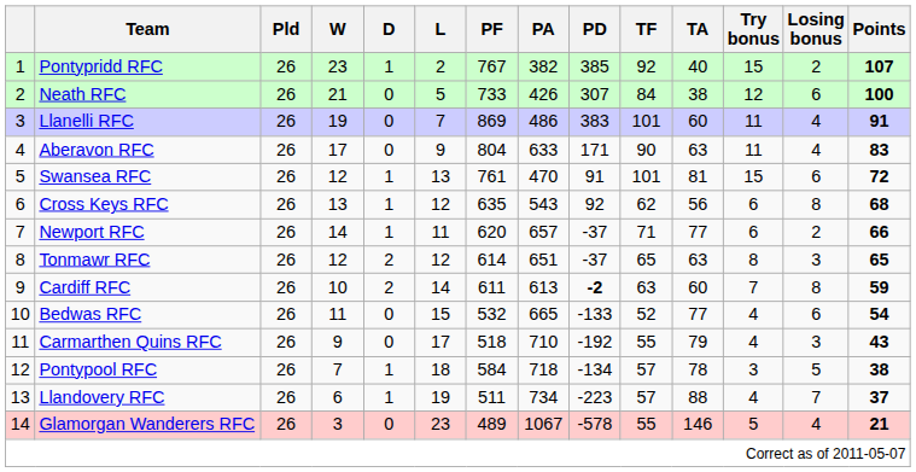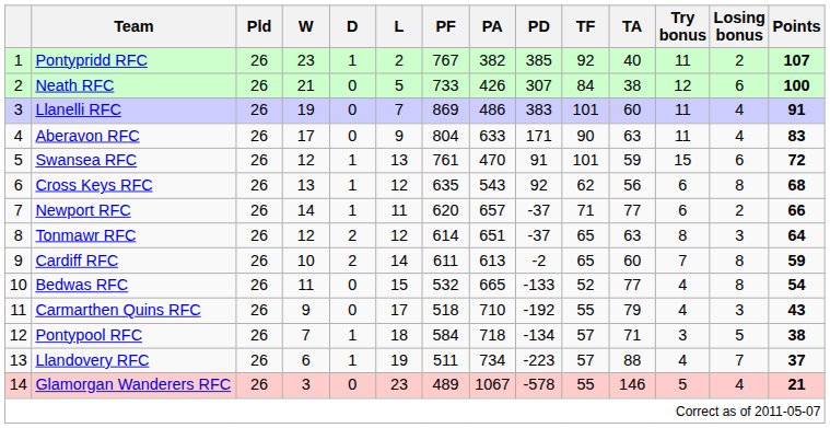 <table class="wikitable" style="float:left; margin-right:15px; text-align: center;">
 <tr>
 <th bgcolor="#efefef" width="20"></th>
 <th bgcolor="#efefef" width="200">Team</th>
 <th bgcolor="#efefef" width="40">Pld</th>
 <th bgcolor="#efefef" width="40">W</th>
 <th bgcolor="#efefef" width="40">D</th>
 <th bgcolor="#efefef" width="40">L</th>
 <th bgcolor="#efefef" width="40">PF</th>
 <th bgcolor="#efefef" width="40">PA</th>
 <th bgcolor="#efefef" width="40">PD</th>
 <th bgcolor="#efefef" width="40">TF</th>
 <th bgcolor="#efefef" width="40">TA</th>
 <th bgcolor="#efefef" width="40">Try bonus</th>
 <th bgcolor="#efefef" width="40">Losing bonus</th>
 <th bgcolor="#efefef" width="40">Points</th>
 </tr>
 <tr bgcolor=#CCFFCC>
 <td>1</td>
 <td align=left><a href='#'>Pontypridd RFC</a></td>
 <td>26</td>
 <td>23</td>
 <td>1</td>
 <td>2</td>
 <td>767</td>
 <td>382</td>
 <td>385</td>
 <td>92</td>
 <td>40</td>
-<td>15</td>
+<td>11</td>
 <td>2</td>
 <td><strong>107</strong></td>
 </tr>
 <tr bgcolor=#CCFFCC>
 <td>2</td>
 <td align=left><a href='#'>Neath RFC</a></td>
 <td>26</td>
 <td>21</td>
 <td>0</td>
 <td>5</td>
 <td>733</td>
 <td>426</td>
 <td>307</td>
 <td>84</td>
 <td>38</td>
 <td>12</td>
 <td>6</td>
 <td><strong>100</strong></td>
 </tr>
 <tr bgcolor=#CCCCFF>
 <td>3</td>
 <td align=left><a href='#'>Llanelli RFC</a></td>
 <td>26</td>
 <td>19</td>
 <td>0</td>
 <td>7</td>
 <td>869</td>
 <td>486</td>
 <td>383</td>
 <td>101</td>
 <td>60</td>
 <td>11</td>
 <td>4</td>
 <td><strong>91</strong></td>
 </tr>
 <tr>
 <td>4</td>
 <td align=left><a href='#'>Aberavon RFC</a></td>
 <td>26</td>
 <td>17</td>
 <td>0</td>
 <td>9</td>
 <td>804</td>
 <td>633</td>
 <td>171</td>
 <td>90</td>
 <td>63</td>
 <td>11</td>
 <td>4</td>
 <td><strong>83</strong></td>
 </tr>
 <tr>
 <td>5</td>
 <td align=left><a href='#'>Swansea RFC</a></td>
 <td>26</td>
 <td>12</td>
 <td>1</td>
 <td>13</td>
 <td>761</td>
 <td>470</td>
 <td>91</td>
 <td>101</td>
-<td>81</td>
+<td>59</td>
 <td>15</td>
 <td>6</td>
 <td><strong>72</strong></td>
 </tr>
 <tr>
 <td>6</td>
 <td align=left><a href='#'>Cross Keys RFC</a></td>
 <td>26</td>
 <td>13</td>
 <td>1</td>
 <td>12</td>
 <td>635</td>
 <td>543</td>
 <td>92</td>
 <td>62</td>
 <td>56</td>
 <td>6</td>
 <td>8</td>
 <td><strong>68</strong></td>
 </tr>
 <tr>
 <td>7</td>
 <td align=left><a href='#'>Newport RFC</a></td>
 <td>26</td>
 <td>14</td>
 <td>1</td>
 <td>11</td>
 <td>620</td>
 <td>657</td>
 <td>-37</td>
 <td>71</td>
 <td>77</td>
 <td>6</td>
 <td>2</td>
 <td><strong>66</strong></td>
 </tr>
 <tr>
 <td>8</td>
 <td align=left><a href='#'>Tonmawr RFC</a></td>
 <td>26</td>
 <td>12</td>
 <td>2</td>
 <td>12</td>
 <td>614</td>
 <td>651</td>
 <td>-37</td>
 <td>65</td>
 <td>63</td>
 <td>8</td>
 <td>3</td>
-<td><strong>65</strong></td>
+<td><strong>64</strong></td>
 </tr>
 <tr>
 <td>9</td>
 <td align=left><a href='#'>Cardiff RFC</a></td>
 <td>26</td>
 <td>10</td>
 <td>2</td>
 <td>14</td>
 <td>611</td>
 <td>613</td>
-<td><strong>-2</strong></td>
-<td>63</td>
+<td>-2</td>
+<td>65</td>
 <td>60</td>
 <td>7</td>
 <td>8</td>
 <td><strong>59</strong></td>
 </tr>
 <tr>
 <td>10</td>
 <td align=left><a href='#'>Bedwas RFC</a></td>
 <td>26</td>
 <td>11</td>
 <td>0</td>
 <td>15</td>
 <td>532</td>
 <td>665</td>
 <td>-133</td>
 <td>52</td>
 <td>77</td>
 <td>4</td>
-<td>6</td>
+<td>8</td>
 <td><strong>54</strong></td>
 </tr>
 <tr>
 <td>11</td>
 <td align=left><a href='#'>Carmarthen Quins RFC</a></td>
 <td>26</td>
 <td>9</td>
 <td>0</td>
 <td>17</td>
 <td>518</td>
 <td>710</td>
 <td>-192</td>
 <td>55</td>
 <td>79</td>
 <td>4</td>
 <td>3</td>
 <td><strong>43</strong></td>
 </tr>
 <tr>
 <td>12</td>
 <td align=left><a href='#'>Pontypool RFC</a></td>
 <td>26</td>
 <td>7</td>
 <td>1</td>
 <td>18</td>
 <td>584</td>
 <td>718</td>
 <td>-134</td>
 <td>57</td>
-<td>78</td>
+<td>71</td>
 <td>3</td>
 <td>5</td>
 <td><strong>38</strong></td>
 </tr>
 <tr>
 <td>13</td>
 <td align=left><a href='#'>Llandovery RFC</a></td>
 <td>26</td>
 <td>6</td>
 <td>1</td>
 <td>19</td>
 <td>511</td>
 <td>734</td>
 <td>-223</td>
 <td>57</td>
 <td>88</td>
 <td>4</td>
 <td>7</td>
 <td><strong>37</strong></td>
 </tr>
 <tr bgcolor=#FFCCCC>
 <td>14</td>
 <td align=left><a href='#'>Glamorgan Wanderers RFC</a></td>
 <td>26</td>
 <td>3</td>
 <td>0</td>
 <td>23</td>
 <td>489</td>
 <td>1067</td>
 <td>-578</td>
 <td>55</td>
 <td>146</td>
 <td>5</td>
 <td>4</td>
 <td><strong>21</strong></td>
 </tr>
 <tr>
 <td colspan="14" align="right" bgcolor="#FFFFFF" cellpadding="0" cellspacing="0"><small>Correct as of 2011-05-07</small></td>
 </tr>
 </table>
